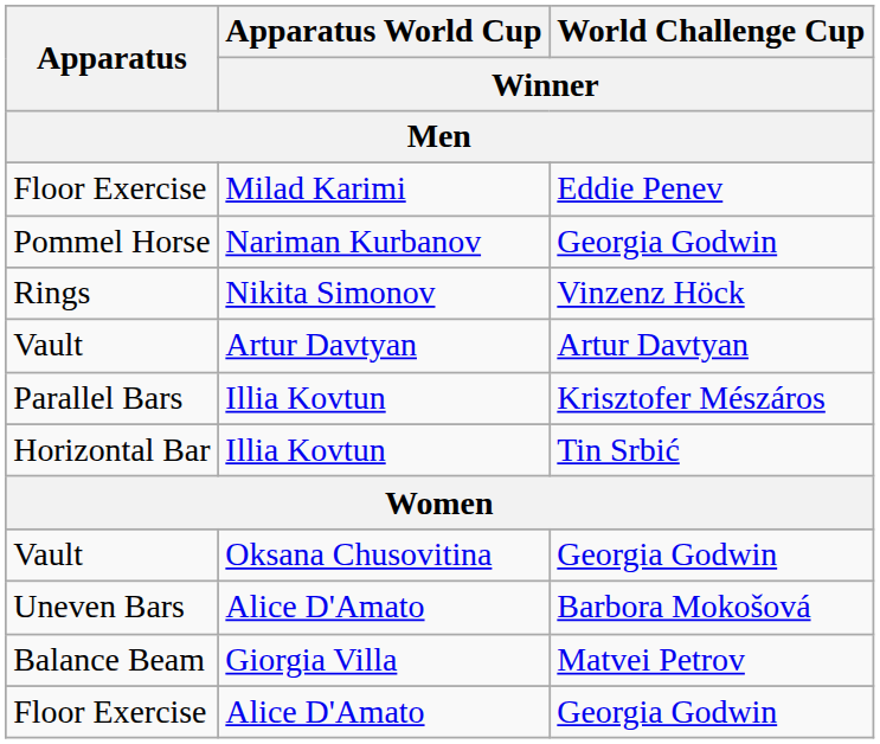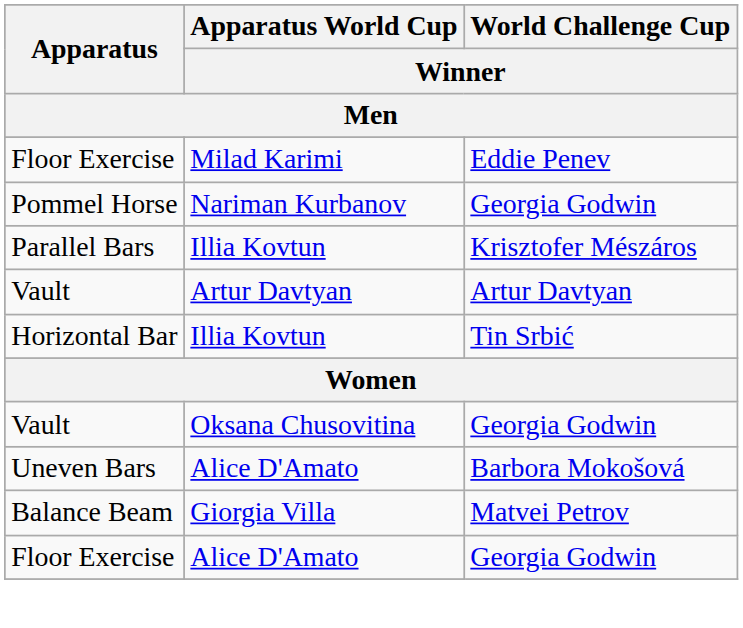 <table class="wikitable">
 <tr>
 <th rowspan="2">Apparatus</th>
 <th>Apparatus World Cup</th>
 <th>World Challenge Cup</th>
 </tr>
 <tr>
 <th colspan="2">Winner</th>
 </tr>
 <tr>
 <th colspan="3">Men</th>
 </tr>
 <tr>
 <td>Floor Exercise</td>
 <td> <a href='#'>Milad Karimi</a></td>
 <td> <a href='#'>Eddie Penev</a></td>
 </tr>
 <tr>
 <td>Pommel Horse</td>
 <td> <a href='#'>Nariman Kurbanov</a></td>
 <td> <a href='#'>Georgia Godwin</a></td>
 </tr>
 <tr>
-<td>Rings</td>
-<td> <a href='#'>Nikita Simonov</a></td>
-<td> <a href='#'>Vinzenz Höck</a></td>
+<td>Parallel Bars</td>
+<td> <a href='#'>Illia Kovtun</a></td>
+<td> <a href='#'>Krisztofer Mészáros</a></td>
 </tr>
 <tr>
 <td>Vault</td>
 <td> <a href='#'>Artur Davtyan</a></td>
 <td> <a href='#'>Artur Davtyan</a></td>
-</tr>
-<tr>
-<td>Parallel Bars</td>
-<td> <a href='#'>Illia Kovtun</a></td>
-<td> <a href='#'>Krisztofer Mészáros</a></td>
 </tr>
 <tr>
 <td>Horizontal Bar</td>
 <td> <a href='#'>Illia Kovtun</a></td>
 <td> <a href='#'>Tin Srbić</a></td>
 </tr>
 <tr>
 <th colspan="3">Women</th>
 </tr>
 <tr>
 <td>Vault</td>
 <td> <a href='#'>Oksana Chusovitina</a></td>
 <td> <a href='#'>Georgia Godwin</a></td>
 </tr>
 <tr>
 <td>Uneven Bars</td>
 <td> <a href='#'>Alice D'Amato</a></td>
 <td> <a href='#'>Barbora Mokošová</a></td>
 </tr>
 <tr>
 <td>Balance Beam</td>
 <td> <a href='#'>Giorgia Villa</a></td>
 <td> <a href='#'>Matvei Petrov</a></td>
 </tr>
 <tr>
 <td>Floor Exercise</td>
 <td> <a href='#'>Alice D'Amato</a></td>
 <td> <a href='#'>Georgia Godwin</a></td>
 </tr>
 </table>
